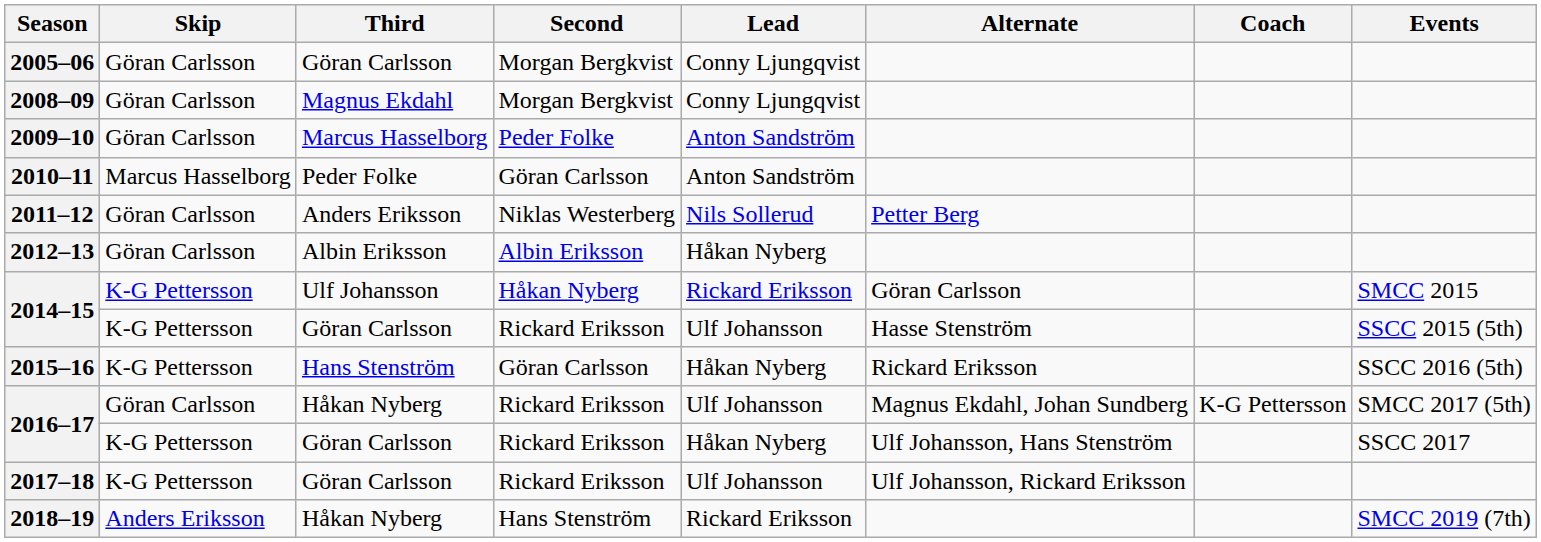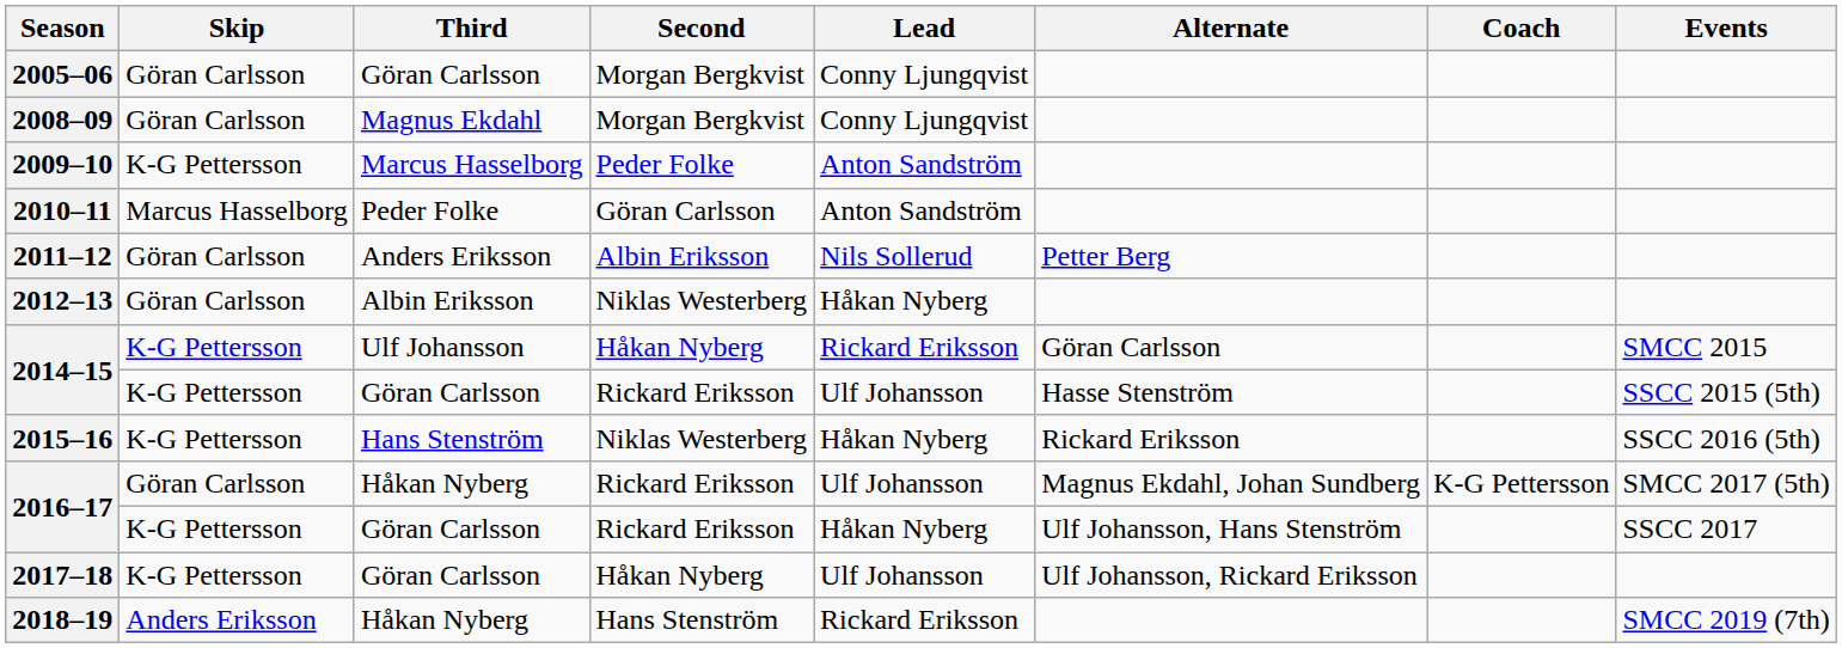 <table class="wikitable">
 <tr>
 <th scope="col">Season</th>
 <th scope="col">Skip</th>
 <th scope="col">Third</th>
 <th scope="col">Second</th>
 <th scope="col">Lead</th>
 <th scope="col">Alternate</th>
 <th scope="col">Coach</th>
 <th scope="col">Events</th>
 </tr>
 <tr>
 <th scope="row">2005–06</th>
 <td>Göran Carlsson</td>
 <td>Göran Carlsson</td>
 <td>Morgan Bergkvist</td>
 <td>Conny Ljungqvist</td>
 <td></td>
 <td></td>
 <td></td>
 </tr>
 <tr>
 <th scope="row">2008–09</th>
 <td>Göran Carlsson</td>
 <td><a href='#'>Magnus Ekdahl</a></td>
 <td>Morgan Bergkvist</td>
 <td>Conny Ljungqvist</td>
 <td></td>
 <td></td>
 <td></td>
 </tr>
 <tr>
 <th scope="row">2009–10</th>
-<td>Göran Carlsson</td>
+<td>K-G Pettersson</td>
 <td><a href='#'>Marcus Hasselborg</a></td>
 <td><a href='#'>Peder Folke</a></td>
 <td><a href='#'>Anton Sandström</a></td>
 <td></td>
 <td></td>
 <td></td>
 </tr>
 <tr>
 <th scope="row">2010–11</th>
 <td>Marcus Hasselborg</td>
 <td>Peder Folke</td>
 <td>Göran Carlsson</td>
 <td>Anton Sandström</td>
 <td></td>
 <td></td>
 <td></td>
 </tr>
 <tr>
 <th scope="row">2011–12</th>
 <td>Göran Carlsson</td>
 <td>Anders Eriksson</td>
-<td>Niklas Westerberg</td>
+<td><a href='#'>Albin Eriksson</a></td>
 <td><a href='#'>Nils Sollerud</a></td>
 <td><a href='#'>Petter Berg</a></td>
 <td></td>
 <td></td>
 </tr>
 <tr>
 <th scope="row">2012–13</th>
 <td>Göran Carlsson</td>
 <td>Albin Eriksson</td>
-<td><a href='#'>Albin Eriksson</a></td>
+<td>Niklas Westerberg</td>
 <td>Håkan Nyberg</td>
 <td></td>
 <td></td>
 <td></td>
 </tr>
 <tr>
 <th scope="row" rowspan=2>2014–15</th>
 <td><a href='#'>K-G Pettersson</a></td>
 <td>Ulf Johansson</td>
 <td><a href='#'>Håkan Nyberg</a></td>
 <td><a href='#'>Rickard Eriksson</a></td>
 <td>Göran Carlsson</td>
 <td></td>
 <td><a href='#'>SMCC</a> 2015 </td>
 </tr>
 <tr>
 <td>K-G Pettersson</td>
 <td>Göran Carlsson</td>
 <td>Rickard Eriksson</td>
 <td>Ulf Johansson</td>
 <td>Hasse Stenström</td>
 <td></td>
 <td><a href='#'>SSCC</a> 2015 (5th)</td>
 </tr>
 <tr>
 <th scope="row">2015–16</th>
 <td>K-G Pettersson</td>
 <td><a href='#'>Hans Stenström</a></td>
-<td>Göran Carlsson</td>
+<td>Niklas Westerberg</td>
 <td>Håkan Nyberg</td>
 <td>Rickard Eriksson</td>
 <td></td>
 <td>SSCC 2016 (5th)</td>
 </tr>
 <tr>
 <th scope="row" rowspan=2>2016–17</th>
 <td>Göran Carlsson</td>
 <td>Håkan Nyberg</td>
 <td>Rickard Eriksson</td>
 <td>Ulf Johansson</td>
 <td>Magnus Ekdahl, Johan Sundberg</td>
 <td>K-G Pettersson</td>
 <td>SMCC 2017 (5th)</td>
 </tr>
 <tr>
 <td>K-G Pettersson</td>
 <td>Göran Carlsson</td>
 <td>Rickard Eriksson</td>
 <td>Håkan Nyberg</td>
 <td>Ulf Johansson, Hans Stenström</td>
 <td></td>
 <td>SSCC 2017 </td>
 </tr>
 <tr>
 <th scope="row">2017–18</th>
 <td>K-G Pettersson</td>
 <td>Göran Carlsson</td>
-<td>Rickard Eriksson</td>
+<td>Håkan Nyberg</td>
 <td>Ulf Johansson</td>
 <td>Ulf Johansson, Rickard Eriksson</td>
 <td></td>
 <td></td>
 </tr>
 <tr>
 <th scope="row">2018–19</th>
 <td><a href='#'>Anders Eriksson</a></td>
 <td>Håkan Nyberg</td>
 <td>Hans Stenström</td>
 <td>Rickard Eriksson</td>
 <td></td>
 <td></td>
 <td><a href='#'>SMCC 2019</a> (7th)</td>
 </tr>
 </table>
